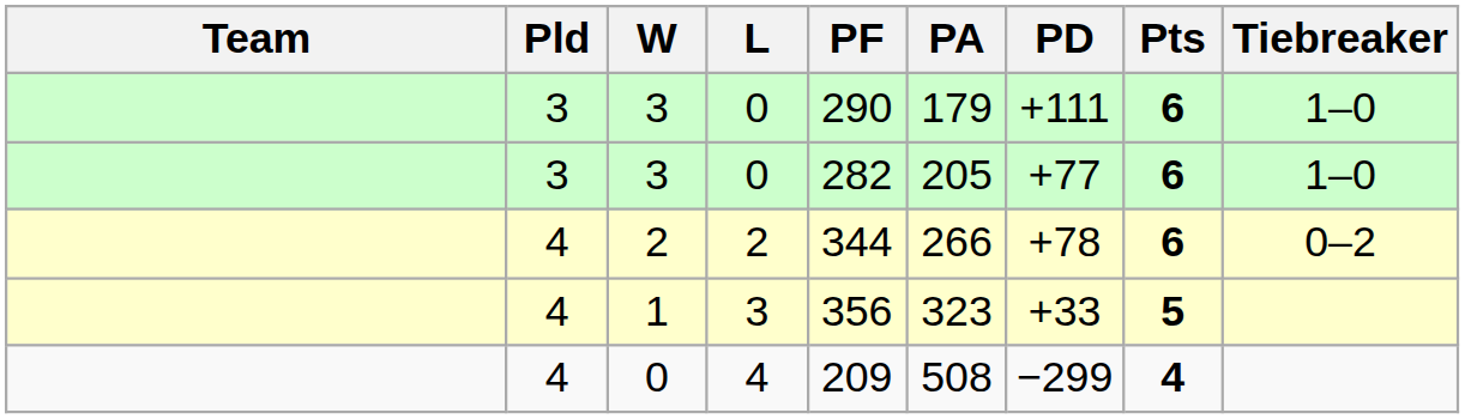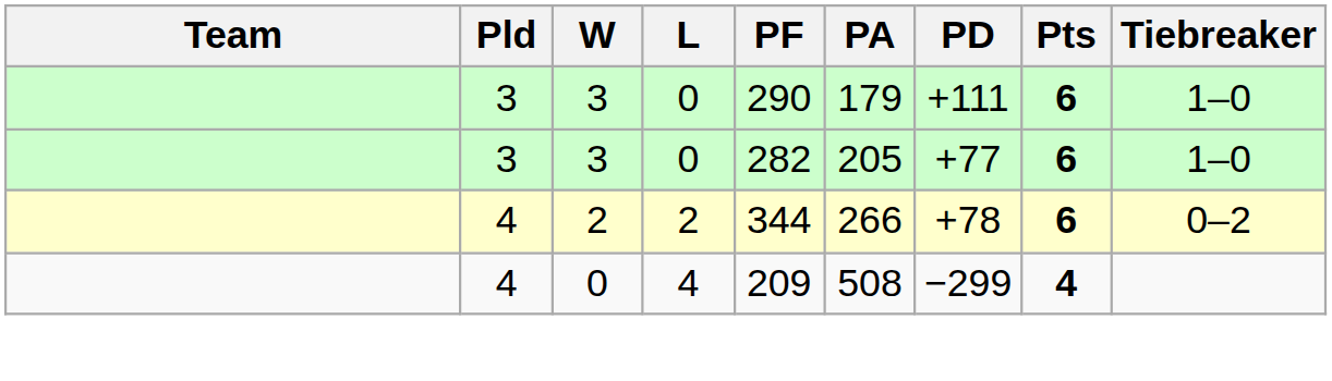 <table class=wikitable style="text-align:center">
 <tr>
 <th width=180>Team</th>
 <th width=30>Pld</th>
 <th width=30>W</th>
 <th width=30>L</th>
 <th width=30>PF</th>
 <th width=30>PA</th>
 <th width=30>PD</th>
 <th width=30>Pts</th>
 <th width=80>Tiebreaker</th>
 </tr>
 <tr bgcolor="#ccffcc">
 <td align="left"></td>
 <td>3</td>
 <td>3</td>
 <td>0</td>
 <td>290</td>
 <td>179</td>
 <td>+111</td>
 <td><strong>6</strong></td>
 <td>1–0</td>
 </tr>
 <tr bgcolor="#ccffcc">
 <td align="left"></td>
 <td>3</td>
 <td>3</td>
 <td>0</td>
 <td>282</td>
 <td>205</td>
 <td>+77</td>
 <td><strong>6</strong></td>
 <td>1–0</td>
 </tr>
 <tr bgcolor="ffffcc">
 <td align="left"></td>
 <td>4</td>
 <td>2</td>
 <td>2</td>
 <td>344</td>
 <td>266</td>
 <td>+78</td>
 <td><strong>6</strong></td>
 <td>0–2</td>
 </tr>
-<tr bgcolor="ffffcc">
-<td align="left"></td>
-<td>4</td>
-<td>1</td>
-<td>3</td>
-<td>356</td>
-<td>323</td>
-<td>+33</td>
-<td><strong>5</strong></td>
-<td></td>
-</tr>
 <tr>
 <td align="left"></td>
 <td>4</td>
 <td>0</td>
 <td>4</td>
 <td>209</td>
 <td>508</td>
 <td>−299</td>
 <td><strong>4</strong></td>
 <td></td>
 </tr>
 </table>
